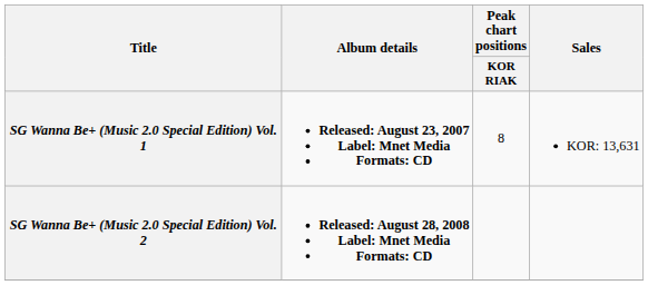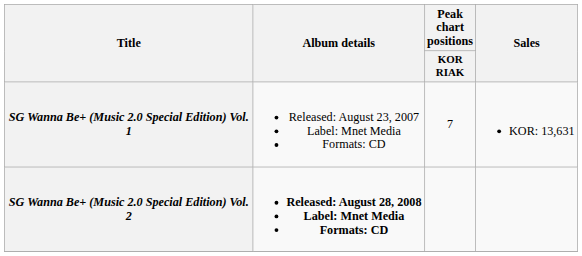 <table class="wikitable plainrowheaders" style="text-align:center;">
 <tr>
 <th scope="col" rowspan="2" style="width:20em;">Title</th>
 <th scope="col" rowspan="2">Album details</th>
 <th scope="col" colspan="1">Peak chart positions</th>
 <th scope="col" rowspan="2">Sales</th>
 </tr>
 <tr>
 <th scope="col" style="width:3em;font-size:90%;">KOR<br>RIAK<br></th>
 </tr>
 <tr>
 <th scope="row"><em>SG Wanna Be+ (Music 2.0 Special Edition) Vol. 1</em></th>
-<td><strong><br><ul><li>Released: August 23, 2007 </li><li>Label: Mnet Media</li><li>Formats: CD</li></ul></strong></td>
-<td>8</td>
+<td><br><ul><li>Released: August 23, 2007 </li><li>Label: Mnet Media</li><li>Formats: CD</li></ul></td>
+<td>7</td>
 <td><br><ul><li>KOR: 13,631</li></ul></td>
 </tr>
 <tr>
 <th scope="row"><em>SG Wanna Be+ (Music 2.0 Special Edition) Vol. 2</em></th>
 <td><strong><br><ul><li>Released:  August 28, 2008 </li><li>Label: Mnet Media</li><li>Formats: CD</li></ul></strong></td>
 <td></td>
 <td></td>
 </tr>
 <tr>
 </tr>
 </table>
